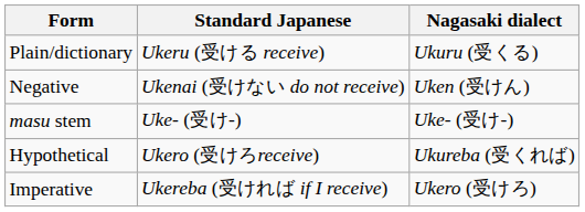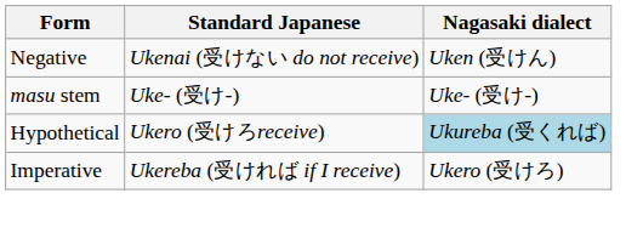 <table class="wikitable">
 <tr>
 <th>Form</th>
 <th>Standard Japanese</th>
 <th>Nagasaki dialect</th>
-</tr>
-<tr>
-<td>Plain/dictionary</td>
-<td><em>Ukeru</em>  (受ける <em>receive</em>)</td>
-<td><em>Ukuru</em>  (受くる)</td>
 </tr>
 <tr>
 <td>Negative</td>
 <td><em>Ukenai</em>  (受けない <em>do not receive</em>)</td>
 <td><em>Uken</em> (受けん)</td>
 </tr>
 <tr>
 <td><em>masu</em>  stem</td>
 <td><em>Uke</em>- (受け-)</td>
 <td><em>Uke</em>- (受け-)</td>
 </tr>
 <tr>
 <td>Hypothetical</td>
 <td><em>Ukero</em>  (受けろ<em>receive</em>)</td>
-<td><em>Ukureba</em>  (受くれば)</td>
+<td style="background: lightblue;"><em>Ukureba</em>  (受くれば)</td>
 </tr>
 <tr>
 <td>Imperative</td>
 <td><em>Ukereba</em>  (受ければ <em>if I receive</em>)</td>
 <td><em>Ukero</em>  (受けろ)</td>
 </tr>
 </table>
